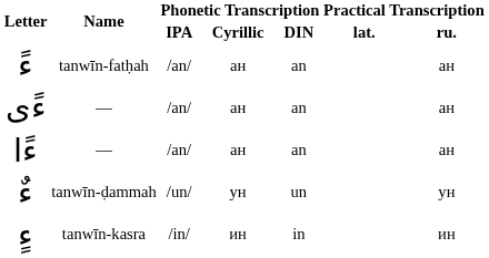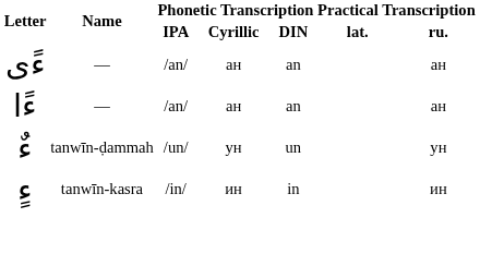 <table class="standard" style="text-align: center;">
 <tr class="bright">
 <th rowspan=2>Letter</th>
 <th rowspan=2>Name</th>
 <th colspan=3>Phonetic Transcription</th>
 <th colspan=2>Practical Transcription</th>
 </tr>
 <tr>
 <th International Phonetic Alphabet>IPA</th>
 <th>Cyrillic</th>
 <th>DIN</th>
 <th>lat.</th>
 <th>ru.</th>
-</tr>
-<tr>
-<td style="font-size:200%;">ءً</td>
-<td>tanwīn-fatḥah</td>
-<td>/an/</td>
-<td>ан</td>
-<td>an</td>
-<td></td>
-<td>ан</td>
 </tr>
 <tr>
 <td style="font-size:200%;">ءًى</td>
 <td>—</td>
 <td>/an/</td>
 <td>ан</td>
 <td>an</td>
 <td></td>
 <td>ан</td>
 </tr>
 <tr>
 <td style="font-size:200%;">ءًا</td>
 <td>—</td>
 <td>/an/</td>
 <td>ан</td>
 <td>an</td>
 <td></td>
 <td>ан</td>
 </tr>
 <tr>
 <td style="font-size:200%;">ءٌ</td>
 <td>tanwīn-ḍammah</td>
 <td>/un/</td>
 <td>ун</td>
 <td>un</td>
 <td></td>
 <td>ун</td>
 </tr>
 <tr>
 <td style="font-size:200%;">ءٍ</td>
 <td>tanwīn-kasra</td>
 <td>/in/</td>
 <td>ин</td>
 <td>in</td>
 <td></td>
 <td>ин</td>
 </tr>
 </table>
